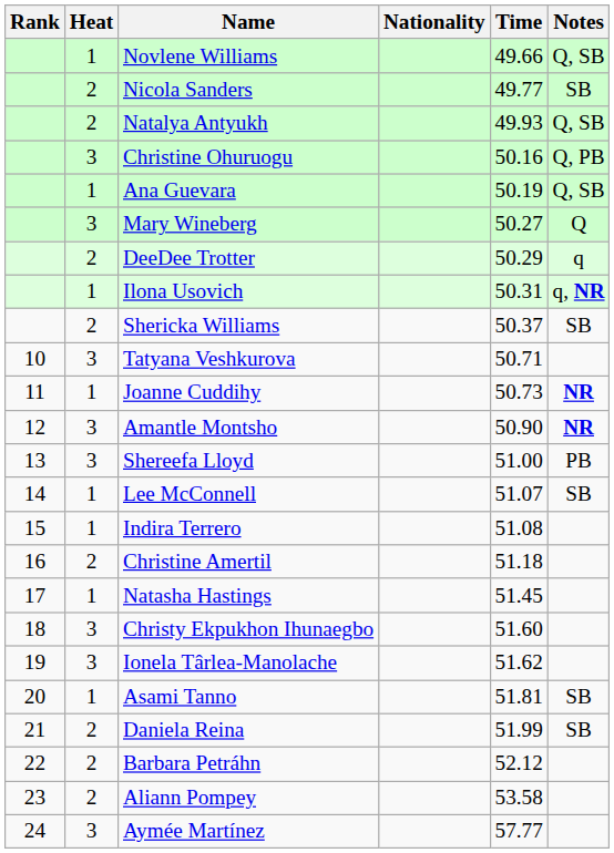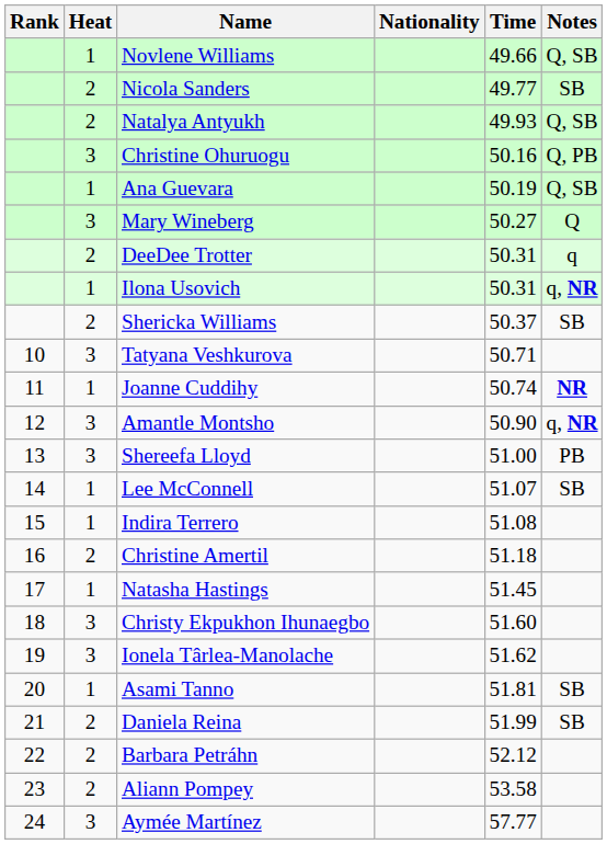 <table class="wikitable sortable" style="text-align:center">
 <tr>
 <th>Rank</th>
 <th>Heat</th>
 <th>Name</th>
 <th>Nationality</th>
 <th>Time</th>
 <th>Notes</th>
 </tr>
 <tr bgcolor=ccffcc>
 <td></td>
 <td>1</td>
 <td align=left><a href='#'>Novlene Williams</a></td>
 <td align=left></td>
 <td>49.66</td>
 <td>Q, SB</td>
 </tr>
 <tr bgcolor=ccffcc>
 <td></td>
 <td>2</td>
 <td align=left><a href='#'>Nicola Sanders</a></td>
 <td align=left></td>
 <td>49.77</td>
 <td>SB</td>
 </tr>
 <tr bgcolor=ccffcc>
 <td></td>
 <td>2</td>
 <td align=left><a href='#'>Natalya Antyukh</a></td>
 <td align=left></td>
 <td>49.93</td>
 <td>Q,  SB</td>
 </tr>
 <tr bgcolor=ccffcc>
 <td></td>
 <td>3</td>
 <td align=left><a href='#'>Christine Ohuruogu</a></td>
 <td align=left></td>
 <td>50.16</td>
 <td>Q, PB</td>
 </tr>
 <tr bgcolor=ccffcc>
 <td></td>
 <td>1</td>
 <td align=left><a href='#'>Ana Guevara</a></td>
 <td align=left></td>
 <td>50.19</td>
 <td>Q, SB</td>
 </tr>
 <tr bgcolor=ccffcc>
 <td></td>
 <td>3</td>
 <td align=left><a href='#'>Mary Wineberg</a></td>
 <td align=left></td>
 <td>50.27</td>
 <td>Q</td>
 </tr>
 <tr bgcolor=ddffdd>
 <td></td>
 <td>2</td>
 <td align=left><a href='#'>DeeDee Trotter</a></td>
 <td align=left></td>
-<td>50.29</td>
+<td>50.31</td>
 <td>q</td>
 </tr>
 <tr bgcolor=ddffdd>
 <td></td>
 <td>1</td>
 <td align=left><a href='#'>Ilona Usovich</a></td>
 <td align=left></td>
 <td>50.31</td>
 <td>q, <strong><a href='#'>NR</a></strong></td>
 </tr>
 <tr>
 <td></td>
 <td>2</td>
 <td align=left><a href='#'>Shericka Williams</a></td>
 <td align=left></td>
 <td>50.37</td>
 <td>SB</td>
 </tr>
 <tr>
 <td>10</td>
 <td>3</td>
 <td align=left><a href='#'>Tatyana Veshkurova</a></td>
 <td align=left></td>
 <td>50.71</td>
 <td></td>
 </tr>
 <tr>
 <td>11</td>
 <td>1</td>
 <td align=left><a href='#'>Joanne Cuddihy</a></td>
 <td align=left></td>
-<td>50.73</td>
+<td>50.74</td>
 <td><strong><a href='#'>NR</a></strong></td>
 </tr>
 <tr>
 <td>12</td>
 <td>3</td>
 <td align=left><a href='#'>Amantle Montsho</a></td>
 <td align=left></td>
 <td>50.90</td>
-<td><strong><a href='#'>NR</a></strong></td>
+<td>q, <strong><a href='#'>NR</a></strong></td>
 </tr>
 <tr>
 <td>13</td>
 <td>3</td>
 <td align=left><a href='#'>Shereefa Lloyd</a></td>
 <td align=left></td>
 <td>51.00</td>
 <td>PB</td>
 </tr>
 <tr>
 <td>14</td>
 <td>1</td>
 <td align=left><a href='#'>Lee McConnell</a></td>
 <td align=left></td>
 <td>51.07</td>
 <td>SB</td>
 </tr>
 <tr>
 <td>15</td>
 <td>1</td>
 <td align=left><a href='#'>Indira Terrero</a></td>
 <td align=left></td>
 <td>51.08</td>
 <td></td>
 </tr>
 <tr>
 <td>16</td>
 <td>2</td>
 <td align=left><a href='#'>Christine Amertil</a></td>
 <td align=left></td>
 <td>51.18</td>
 <td></td>
 </tr>
 <tr>
 <td>17</td>
 <td>1</td>
 <td align=left><a href='#'>Natasha Hastings</a></td>
 <td align=left></td>
 <td>51.45</td>
 <td></td>
 </tr>
 <tr>
 <td>18</td>
 <td>3</td>
 <td align=left><a href='#'>Christy Ekpukhon Ihunaegbo</a></td>
 <td align=left></td>
 <td>51.60</td>
 <td></td>
 </tr>
 <tr>
 <td>19</td>
 <td>3</td>
 <td align=left><a href='#'>Ionela Târlea-Manolache</a></td>
 <td align=left></td>
 <td>51.62</td>
 <td></td>
 </tr>
 <tr>
 <td>20</td>
 <td>1</td>
 <td align=left><a href='#'>Asami Tanno</a></td>
 <td align=left></td>
 <td>51.81</td>
 <td>SB</td>
 </tr>
 <tr>
 <td>21</td>
 <td>2</td>
 <td align=left><a href='#'>Daniela Reina</a></td>
 <td align=left></td>
 <td>51.99</td>
 <td>SB</td>
 </tr>
 <tr>
 <td>22</td>
 <td>2</td>
 <td align=left><a href='#'>Barbara Petráhn</a></td>
 <td align=left></td>
 <td>52.12</td>
 <td></td>
 </tr>
 <tr>
 <td>23</td>
 <td>2</td>
 <td align=left><a href='#'>Aliann Pompey</a></td>
 <td align=left></td>
 <td>53.58</td>
 <td></td>
 </tr>
 <tr>
 <td>24</td>
 <td>3</td>
 <td align=left><a href='#'>Aymée Martínez</a></td>
 <td align=left></td>
 <td>57.77</td>
 <td></td>
 </tr>
 </table>
